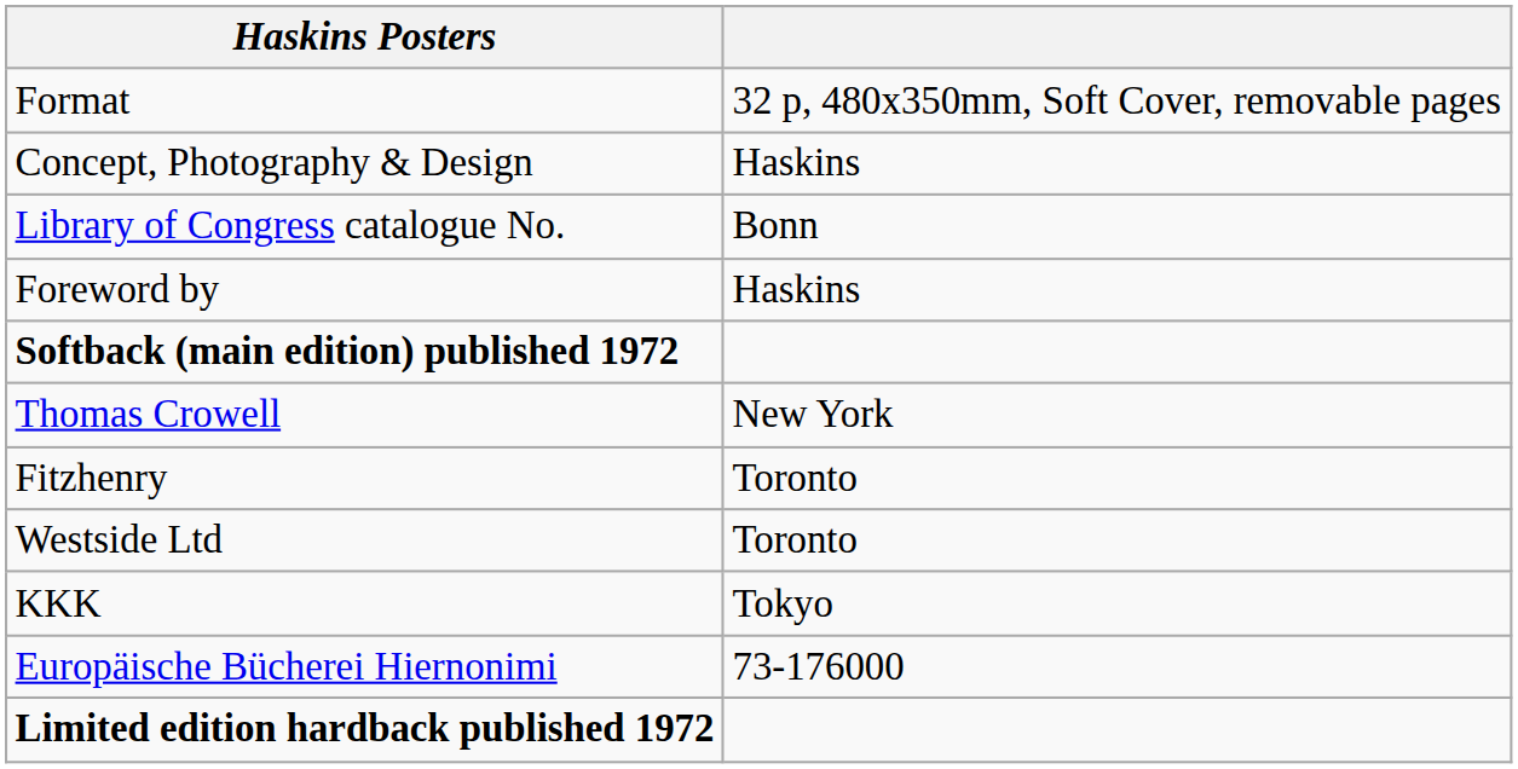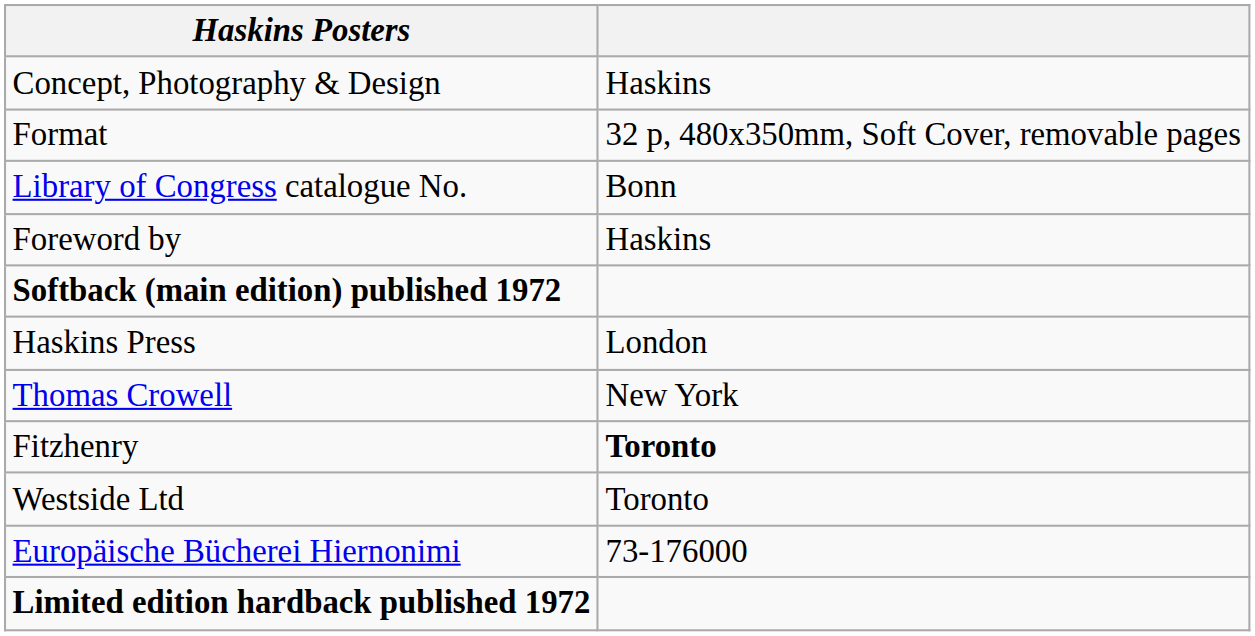 <table class="wikitable">
 <tr>
 <th><em>Haskins Posters</em></th>
 <th></th>
 </tr>
 <tr>
+<td>Concept, Photography & Design</td>
+<td>Haskins</td>
+</tr>
+<tr>
 <td>Format</td>
 <td>32 p, 480x350mm, Soft Cover, removable pages</td>
-</tr>
-<tr>
-<td>Concept, Photography & Design</td>
-<td>Haskins</td>
 </tr>
 <tr>
 <td><a href='#'>Library of Congress</a> catalogue No.</td>
 <td>Bonn</td>
 </tr>
 <tr>
 <td>Foreword by</td>
 <td>Haskins</td>
 </tr>
 <tr>
 <td><strong>Softback (main edition) published 1972</strong></td>
 </tr>
 <tr>
+<td>Haskins Press</td>
+<td>London</td>
+</tr>
+<tr>
 <td><a href='#'>Thomas Crowell</a></td>
 <td>New York</td>
 </tr>
 <tr>
 <td>Fitzhenry</td>
-<td>Toronto</td>
+<td><strong>Toronto</strong></td>
 </tr>
 <tr>
 <td>Westside Ltd</td>
 <td>Toronto</td>
-</tr>
-<tr>
-<td>KKK</td>
-<td>Tokyo</td>
 </tr>
 <tr>
 <td><a href='#'>Europäische Bücherei Hiernonimi</a></td>
 <td>73-176000</td>
 </tr>
 <tr>
 <td><strong>Limited edition hardback published 1972</strong></td>
 </tr>
 </table>
